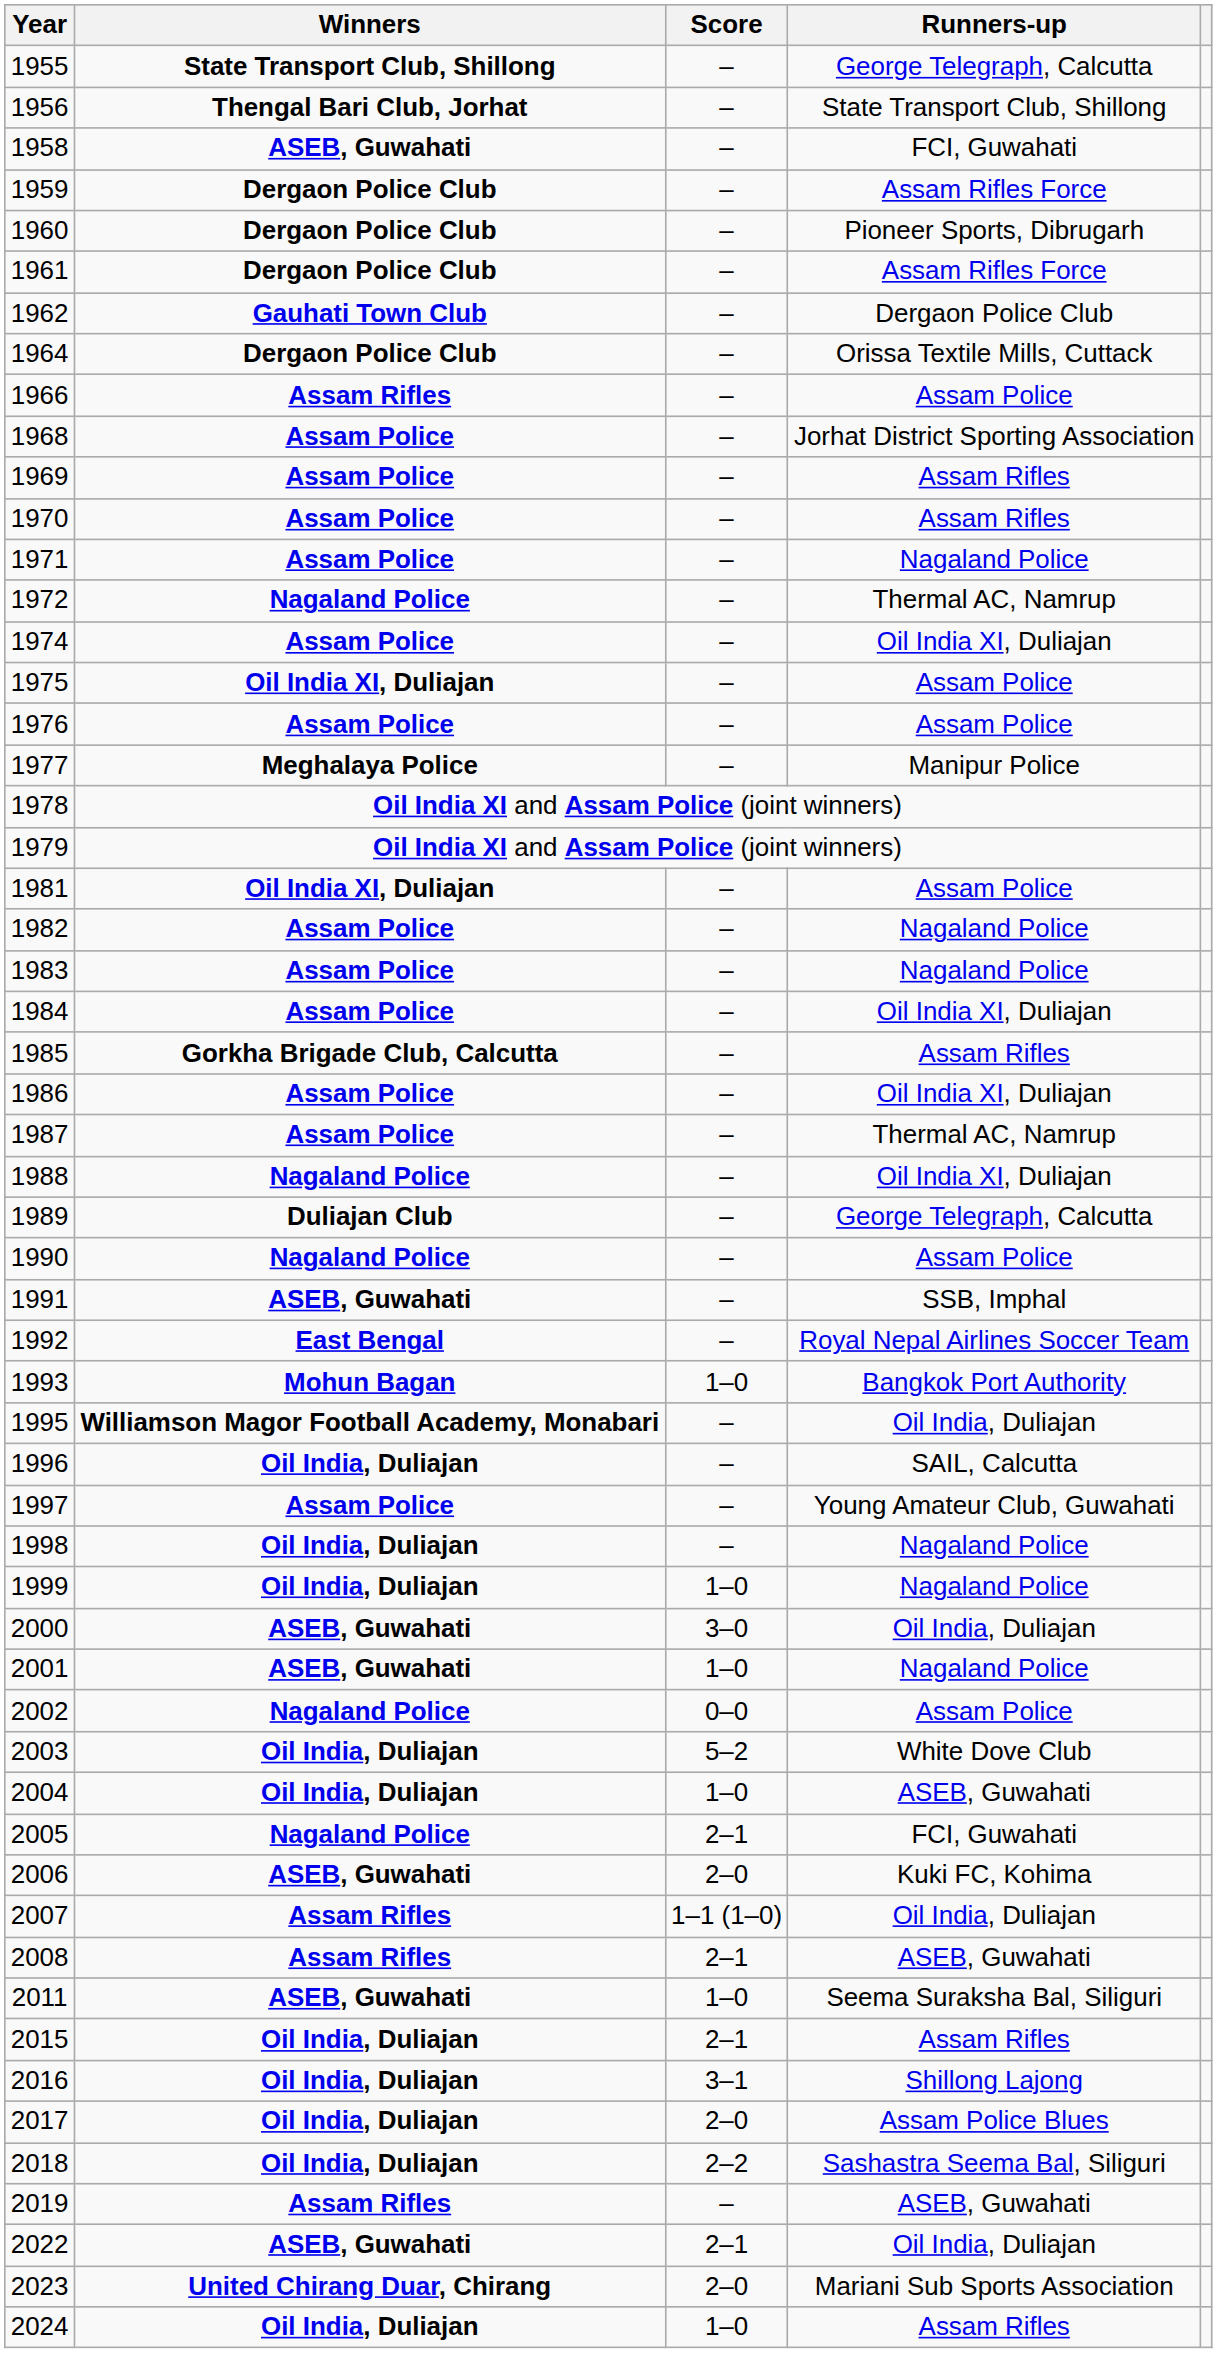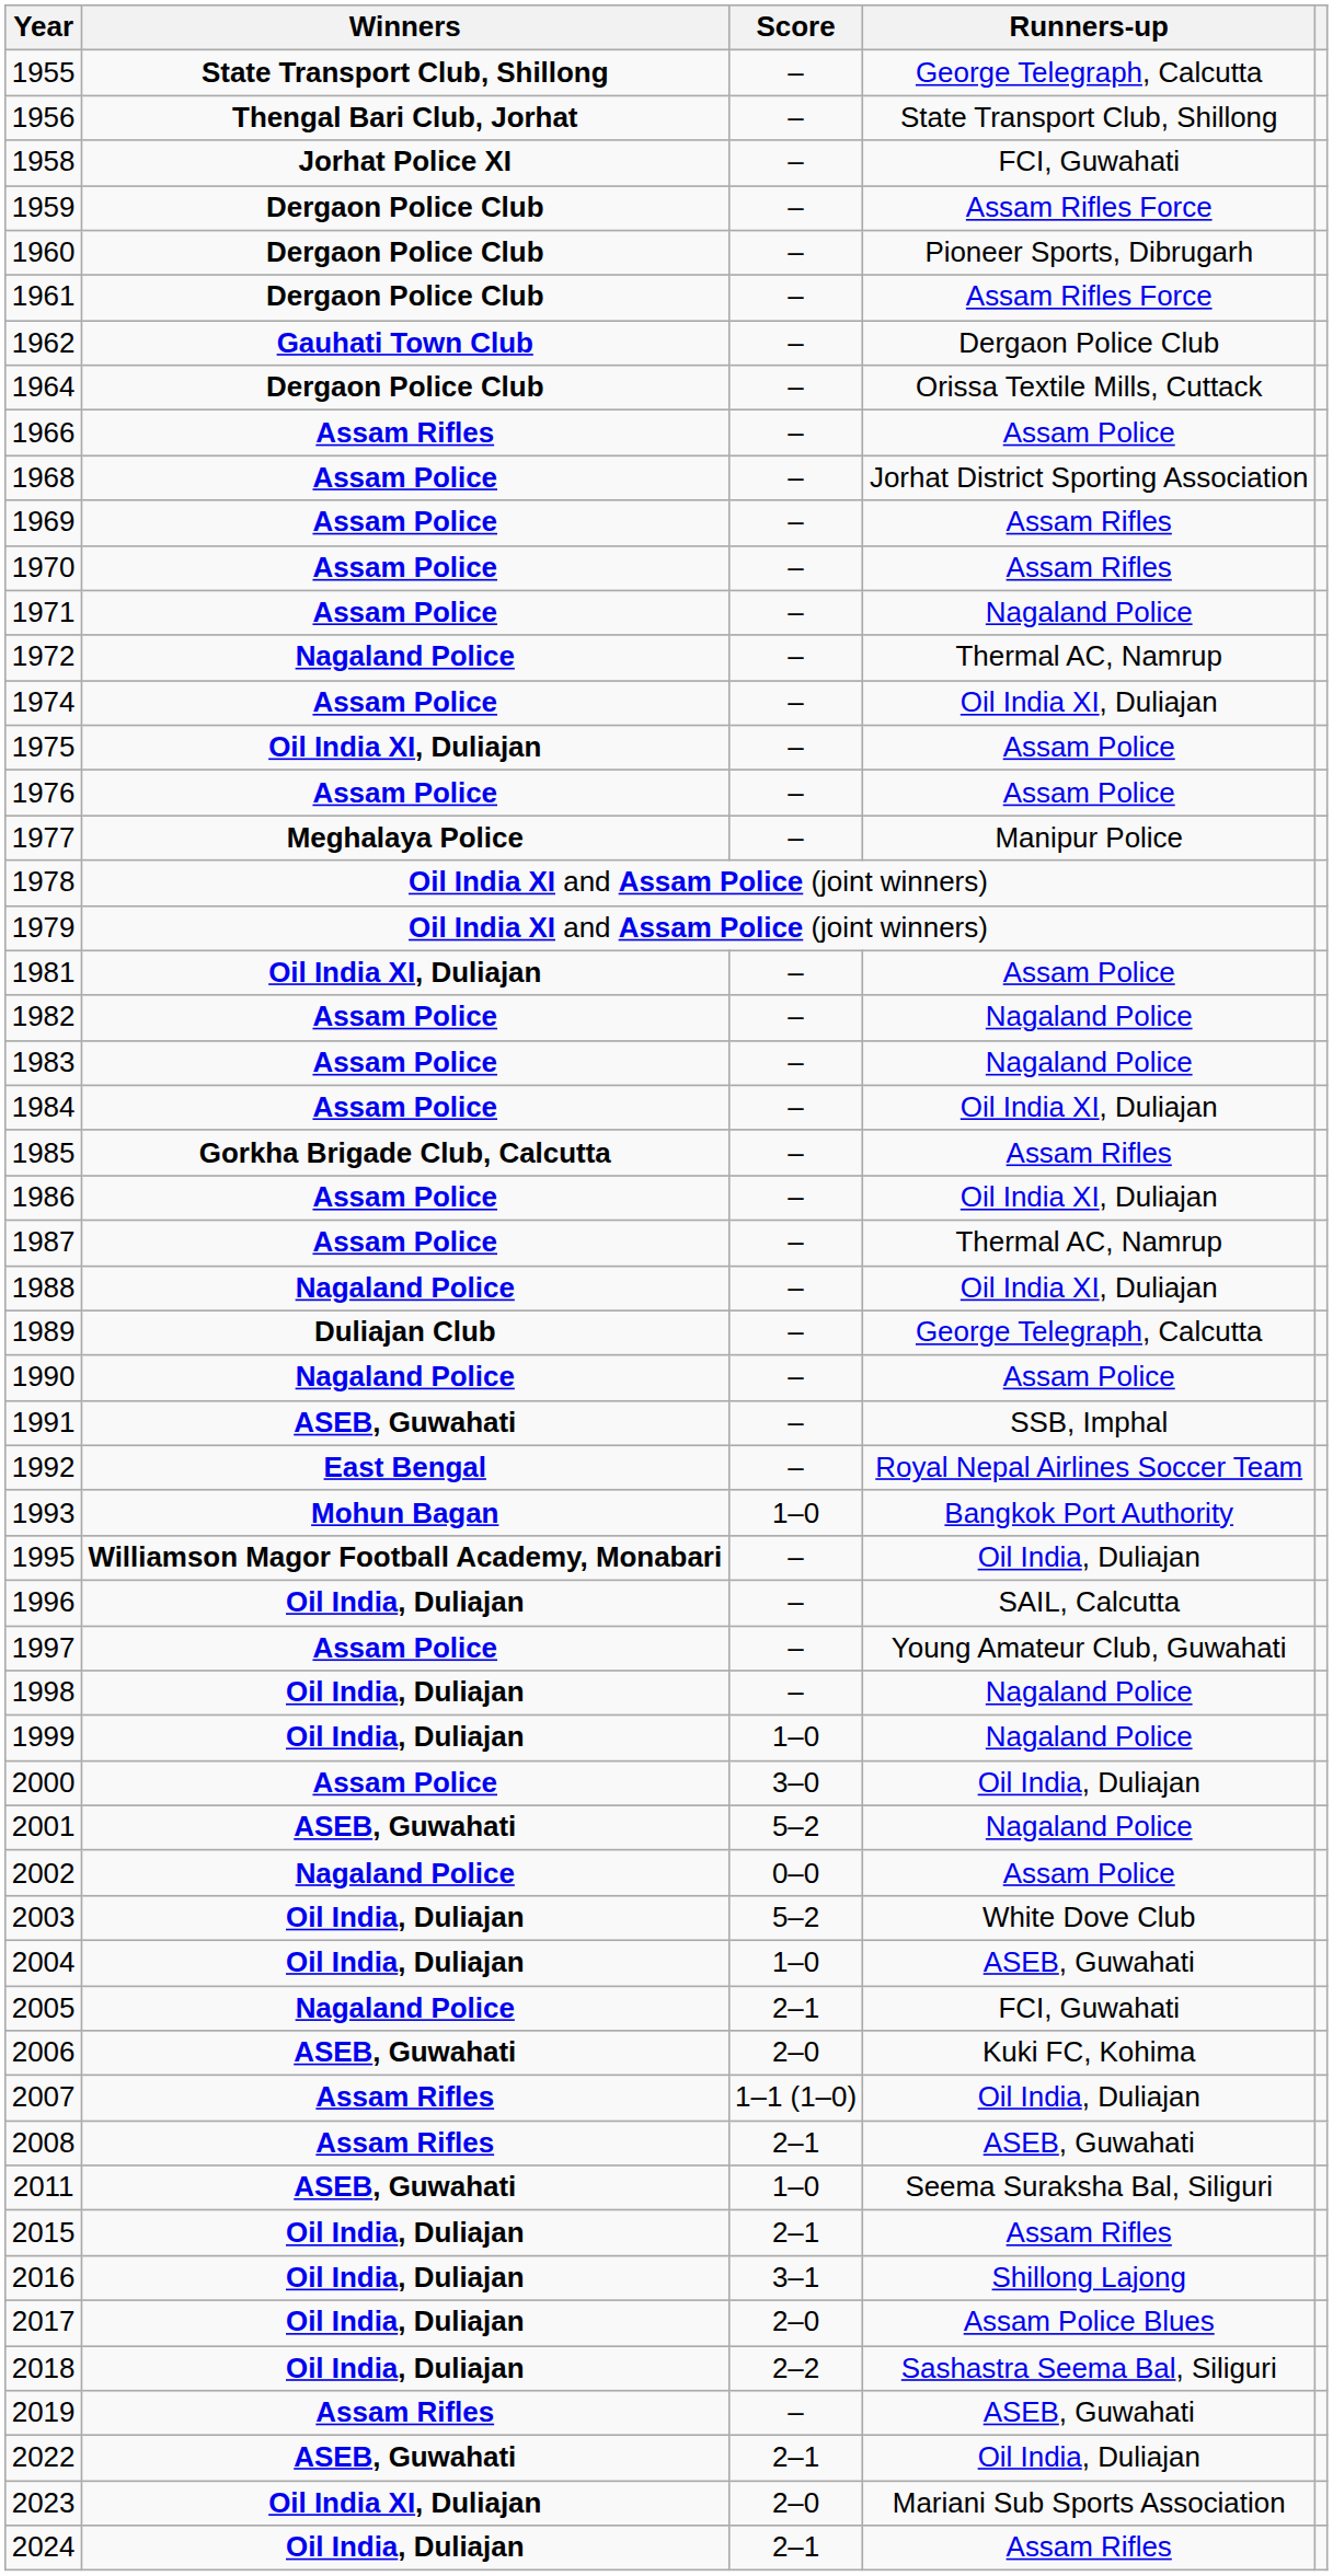 <table class="wikitable" style="text-align:center;">
 <tr>
 <th scope="col">Year</th>
 <th scope="col">Winners</th>
 <th scope="col">Score</th>
 <th scope="col">Runners-up</th>
 <th scope="col"></th>
 </tr>
 <tr>
 <td>1955</td>
 <td><strong>State Transport Club, Shillong</strong></td>
 <td>–</td>
 <td><a href='#'>George Telegraph</a>, Calcutta</td>
 <td></td>
 </tr>
 <tr>
 <td>1956</td>
 <td><strong>Thengal Bari Club, Jorhat</strong></td>
 <td>–</td>
 <td>State Transport Club, Shillong</td>
 <td></td>
 </tr>
 <tr>
 <td>1958</td>
-<td><strong><a href='#'>ASEB</a>, Guwahati</strong></td>
+<td><strong>Jorhat Police XI</strong></td>
 <td>–</td>
 <td>FCI, Guwahati</td>
 <td></td>
 </tr>
 <tr>
 <td>1959</td>
 <td><strong>Dergaon Police Club</strong></td>
 <td>–</td>
 <td><a href='#'>Assam Rifles Force</a></td>
 <td></td>
 </tr>
 <tr>
 <td>1960</td>
 <td><strong>Dergaon Police Club</strong></td>
 <td>–</td>
 <td>Pioneer Sports, Dibrugarh</td>
 <td></td>
 </tr>
 <tr>
 <td>1961</td>
 <td><strong>Dergaon Police Club</strong></td>
 <td>–</td>
 <td><a href='#'>Assam Rifles Force</a></td>
 <td></td>
 </tr>
 <tr>
 <td>1962</td>
 <td><strong><a href='#'>Gauhati Town Club</a></strong></td>
 <td>–</td>
 <td>Dergaon Police Club</td>
 <td></td>
 </tr>
 <tr>
 <td>1964</td>
 <td><strong>Dergaon Police Club</strong></td>
 <td>–</td>
 <td>Orissa Textile Mills, Cuttack</td>
 <td></td>
 </tr>
 <tr>
 <td>1966</td>
 <td><strong><a href='#'>Assam Rifles</a></strong></td>
 <td>–</td>
 <td><a href='#'>Assam Police</a></td>
 <td></td>
 </tr>
 <tr>
 <td>1968</td>
 <td><strong><a href='#'>Assam Police</a></strong></td>
 <td>–</td>
 <td>Jorhat District Sporting Association</td>
 <td></td>
 </tr>
 <tr>
 <td>1969</td>
 <td><strong><a href='#'>Assam Police</a></strong></td>
 <td>–</td>
 <td><a href='#'>Assam Rifles</a></td>
 <td></td>
 </tr>
 <tr>
 <td>1970</td>
 <td><strong><a href='#'>Assam Police</a></strong></td>
 <td>–</td>
 <td><a href='#'>Assam Rifles</a></td>
 <td></td>
 </tr>
 <tr>
 <td>1971</td>
 <td><strong><a href='#'>Assam Police</a></strong></td>
 <td>–</td>
 <td><a href='#'>Nagaland Police</a></td>
 <td></td>
 </tr>
 <tr>
 <td>1972</td>
 <td><strong><a href='#'>Nagaland Police</a></strong></td>
 <td>–</td>
 <td>Thermal AC, Namrup</td>
 <td></td>
 </tr>
 <tr>
 <td>1974</td>
 <td><strong><a href='#'>Assam Police</a></strong></td>
 <td>–</td>
 <td><a href='#'>Oil India XI</a>, Duliajan</td>
 <td></td>
 </tr>
 <tr>
 <td>1975</td>
 <td><strong><a href='#'>Oil India XI</a>, Duliajan</strong></td>
 <td>–</td>
 <td><a href='#'>Assam Police</a></td>
 <td></td>
 </tr>
 <tr>
 <td>1976</td>
 <td><strong><a href='#'>Assam Police</a></strong></td>
 <td>–</td>
 <td><a href='#'>Assam Police</a></td>
 <td></td>
 </tr>
 <tr>
 <td>1977</td>
 <td><strong>Meghalaya Police</strong></td>
 <td>–</td>
 <td>Manipur Police</td>
 <td></td>
 </tr>
 <tr>
 <td>1978</td>
 <td style="text-align:center;" colspan="3"><strong><a href='#'>Oil India XI</a></strong> and <strong><a href='#'>Assam Police</a></strong> (joint winners)</td>
 <td></td>
 </tr>
 <tr>
 <td>1979</td>
 <td style="text-align:center;" colspan="3"><strong><a href='#'>Oil India XI</a></strong> and <strong><a href='#'>Assam Police</a></strong> (joint winners)</td>
 <td></td>
 </tr>
 <tr>
 <td>1981</td>
 <td><strong><a href='#'>Oil India XI</a>, Duliajan</strong></td>
 <td>–</td>
 <td><a href='#'>Assam Police</a></td>
 <td></td>
 </tr>
 <tr>
 <td>1982</td>
 <td><strong><a href='#'>Assam Police</a></strong></td>
 <td>–</td>
 <td><a href='#'>Nagaland Police</a></td>
 <td></td>
 </tr>
 <tr>
 <td>1983</td>
 <td><strong><a href='#'>Assam Police</a></strong></td>
 <td>–</td>
 <td><a href='#'>Nagaland Police</a></td>
 <td></td>
 </tr>
 <tr>
 <td>1984</td>
 <td><strong><a href='#'>Assam Police</a></strong></td>
 <td>–</td>
 <td><a href='#'>Oil India XI</a>, Duliajan</td>
 <td></td>
 </tr>
 <tr>
 <td>1985</td>
 <td><strong>Gorkha Brigade Club, Calcutta </strong></td>
 <td>–</td>
 <td><a href='#'>Assam Rifles</a></td>
 <td></td>
 </tr>
 <tr>
 <td>1986</td>
 <td><strong><a href='#'>Assam Police</a></strong></td>
 <td>–</td>
 <td><a href='#'>Oil India XI</a>, Duliajan</td>
 <td></td>
 </tr>
 <tr>
 <td>1987</td>
 <td><strong><a href='#'>Assam Police</a></strong></td>
 <td>–</td>
 <td>Thermal AC, Namrup</td>
 <td></td>
 </tr>
 <tr>
 <td>1988</td>
 <td><strong><a href='#'>Nagaland Police</a></strong></td>
 <td>–</td>
 <td><a href='#'>Oil India XI</a>, Duliajan</td>
 <td></td>
 </tr>
 <tr>
 <td>1989</td>
 <td><strong>Duliajan Club</strong></td>
 <td>–</td>
 <td><a href='#'>George Telegraph</a>, Calcutta</td>
 <td></td>
 </tr>
 <tr>
 <td>1990</td>
 <td><strong><a href='#'>Nagaland Police</a></strong></td>
 <td>–</td>
 <td><a href='#'>Assam Police</a></td>
 <td></td>
 </tr>
 <tr>
 <td>1991</td>
 <td><strong><a href='#'>ASEB</a>, Guwahati</strong></td>
 <td>–</td>
 <td>SSB, Imphal</td>
 <td></td>
 </tr>
 <tr>
 <td>1992</td>
 <td><strong><a href='#'>East Bengal</a></strong></td>
 <td>–</td>
 <td> <a href='#'>Royal Nepal Airlines Soccer Team</a></td>
 <td></td>
 </tr>
 <tr>
 <td>1993</td>
 <td><strong><a href='#'>Mohun Bagan</a></strong></td>
 <td>1–0</td>
 <td> <a href='#'>Bangkok Port Authority</a></td>
 <td></td>
 </tr>
 <tr>
 <td>1995</td>
 <td><strong>Williamson Magor Football Academy, Monabari</strong></td>
 <td>–</td>
 <td><a href='#'>Oil India</a>, Duliajan</td>
 <td></td>
 </tr>
 <tr>
 <td>1996</td>
 <td><strong><a href='#'>Oil India</a>, Duliajan</strong></td>
 <td>–</td>
 <td>SAIL, Calcutta</td>
 <td></td>
 </tr>
 <tr>
 <td>1997</td>
 <td><strong><a href='#'>Assam Police</a></strong></td>
 <td>–</td>
 <td>Young Amateur Club, Guwahati</td>
 <td></td>
 </tr>
 <tr>
 <td>1998</td>
 <td><strong><a href='#'>Oil India</a>, Duliajan</strong></td>
 <td>–</td>
 <td><a href='#'>Nagaland Police</a></td>
 <td></td>
 </tr>
 <tr>
 <td>1999</td>
 <td><strong><a href='#'>Oil India</a>, Duliajan</strong></td>
 <td>1–0</td>
 <td><a href='#'>Nagaland Police</a></td>
 <td></td>
 </tr>
 <tr>
 <td>2000</td>
-<td><strong><a href='#'>ASEB</a>, Guwahati</strong></td>
+<td><strong><a href='#'>Assam Police</a></strong></td>
 <td>3–0</td>
 <td><a href='#'>Oil India</a>, Duliajan</td>
 <td></td>
 </tr>
 <tr>
 <td>2001</td>
 <td><strong><a href='#'>ASEB</a>, Guwahati</strong></td>
-<td>1–0</td>
+<td>5–2</td>
 <td><a href='#'>Nagaland Police</a></td>
 <td></td>
 </tr>
 <tr>
 <td>2002</td>
 <td><strong><a href='#'>Nagaland Police</a></strong></td>
 <td>0–0 </td>
 <td><a href='#'>Assam Police</a></td>
 <td></td>
 </tr>
 <tr>
 <td>2003</td>
 <td><strong><a href='#'>Oil India</a>, Duliajan</strong></td>
 <td>5–2</td>
 <td>White Dove Club</td>
 <td></td>
 </tr>
 <tr>
 <td>2004</td>
 <td><strong><a href='#'>Oil India</a>, Duliajan</strong></td>
 <td>1–0</td>
 <td><a href='#'>ASEB</a>, Guwahati</td>
 <td></td>
 </tr>
 <tr>
 <td>2005</td>
 <td><strong><a href='#'>Nagaland Police</a></strong></td>
 <td>2–1</td>
 <td>FCI, Guwahati</td>
 <td></td>
 </tr>
 <tr>
 <td>2006</td>
 <td><strong><a href='#'>ASEB</a>, Guwahati</strong></td>
 <td>2–0</td>
 <td>Kuki FC, Kohima</td>
 <td></td>
 </tr>
 <tr>
 <td>2007</td>
 <td><strong><a href='#'>Assam Rifles</a></strong></td>
 <td>1–1 (1–0) </td>
 <td><a href='#'>Oil India</a>, Duliajan</td>
 <td></td>
 </tr>
 <tr>
 <td>2008</td>
 <td><strong><a href='#'>Assam Rifles</a></strong></td>
 <td>2–1</td>
 <td><a href='#'>ASEB</a>, Guwahati</td>
 <td></td>
 </tr>
 <tr>
 <td>2011</td>
 <td><strong><a href='#'>ASEB</a>, Guwahati</strong></td>
 <td>1–0</td>
 <td>Seema Suraksha Bal, Siliguri</td>
 <td></td>
 </tr>
 <tr>
 <td>2015</td>
 <td><strong><a href='#'>Oil India</a>, Duliajan</strong></td>
 <td>2–1</td>
 <td><a href='#'>Assam Rifles</a></td>
 <td></td>
 </tr>
 <tr>
 <td>2016</td>
 <td><strong><a href='#'>Oil India</a>, Duliajan</strong></td>
 <td>3–1</td>
 <td><a href='#'>Shillong Lajong</a></td>
 <td></td>
 </tr>
 <tr>
 <td>2017</td>
 <td><strong><a href='#'>Oil India</a>, Duliajan</strong></td>
 <td>2–0</td>
 <td><a href='#'>Assam Police Blues</a></td>
 <td></td>
 </tr>
 <tr>
 <td>2018</td>
 <td><strong><a href='#'>Oil India</a>, Duliajan</strong></td>
 <td>2–2 </td>
 <td><a href='#'>Sashastra Seema Bal</a>, Siliguri</td>
 <td></td>
 </tr>
 <tr>
 <td>2019</td>
 <td><strong><a href='#'>Assam Rifles</a></strong></td>
 <td>–</td>
 <td><a href='#'>ASEB</a>, Guwahati</td>
 <td></td>
 </tr>
 <tr>
 <td>2022</td>
 <td><strong><a href='#'>ASEB</a>, Guwahati</strong></td>
 <td>2–1</td>
 <td><a href='#'>Oil India</a>, Duliajan</td>
 <td></td>
 </tr>
 <tr>
 <td>2023</td>
-<td><strong><a href='#'>United Chirang Duar</a>, Chirang</strong></td>
+<td><strong><a href='#'>Oil India XI</a>, Duliajan</strong></td>
 <td>2–0</td>
 <td>Mariani Sub Sports Association</td>
 <td></td>
 </tr>
 <tr>
 <td>2024</td>
 <td><strong><a href='#'>Oil India</a>, Duliajan</strong></td>
-<td>1–0</td>
+<td>2–1 </td>
 <td><a href='#'>Assam Rifles</a></td>
 <td></td>
 </tr>
 </table>
